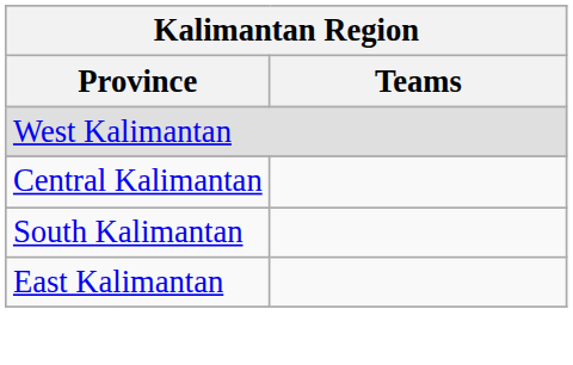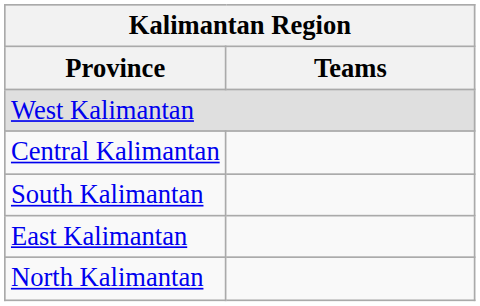 <table class="wikitable sortable">
 <tr>
 <th colspan="2"><strong>Kalimantan Region</strong></th>
 </tr>
 <tr>
 <th style="width:47%;">Province</th>
 <th style="width:53%;">Teams</th>
 </tr>
 <tr bgcolor="#DFDFDF">
 <td colspan="2"> <a href='#'>West Kalimantan</a></td>
 </tr>
 <tr>
 <td> <a href='#'>Central Kalimantan</a></td>
 <td></td>
 </tr>
 <tr>
 <td> <a href='#'>South Kalimantan</a></td>
 <td></td>
 </tr>
 <tr>
 <td> <a href='#'>East Kalimantan</a></td>
 <td></td>
 </tr>
+<tr>
+<td> <a href='#'>North Kalimantan</a></td>
+<td></td>
+</tr>
 </table>
